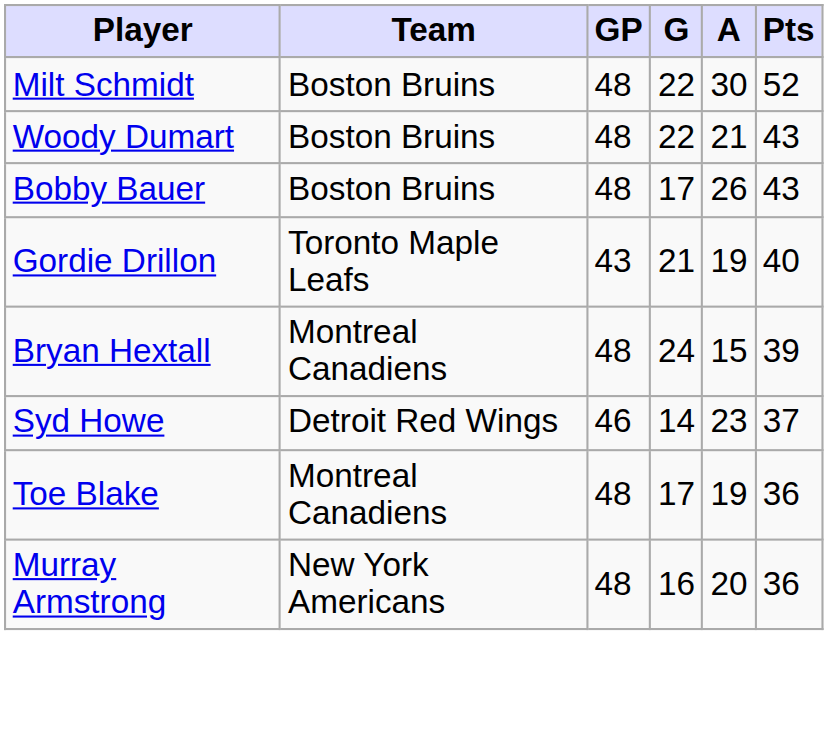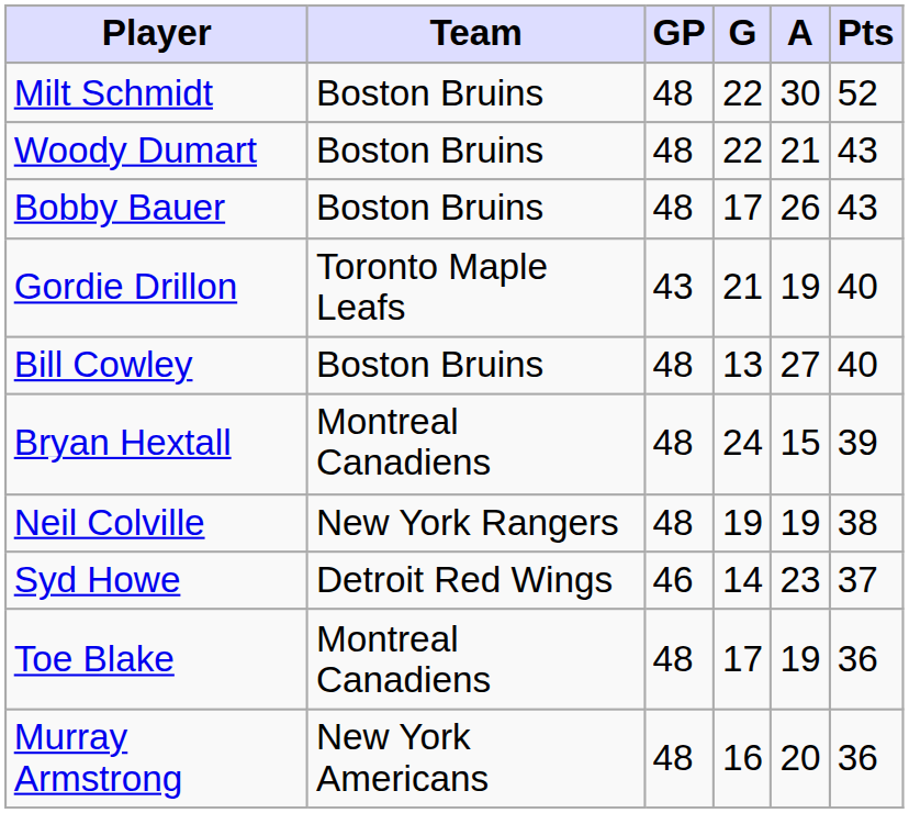 <table class="wikitable">
 <tr>
 <th style="background:#ddf; width:125px;">Player</th>
 <th style="background:#ddf; width:140px;">Team</th>
 <th style="background:#ddf; width:5px;;">GP</th>
 <th style="background:#ddf; width:5px;;">G</th>
 <th style="background:#ddf; width:5px;;">A</th>
 <th style="background:#ddf; width:5px;;">Pts</th>
 </tr>
 <tr>
 <td><a href='#'>Milt Schmidt</a></td>
 <td>Boston Bruins</td>
 <td>48</td>
 <td>22</td>
 <td>30</td>
 <td>52</td>
 </tr>
 <tr>
 <td><a href='#'>Woody Dumart</a></td>
 <td>Boston Bruins</td>
 <td>48</td>
 <td>22</td>
 <td>21</td>
 <td>43</td>
 </tr>
 <tr>
 <td><a href='#'>Bobby Bauer</a></td>
 <td>Boston Bruins</td>
 <td>48</td>
 <td>17</td>
 <td>26</td>
 <td>43</td>
 </tr>
 <tr>
 <td><a href='#'>Gordie Drillon</a></td>
 <td>Toronto Maple Leafs</td>
 <td>43</td>
 <td>21</td>
 <td>19</td>
 <td>40</td>
 </tr>
 <tr>
+<td><a href='#'>Bill Cowley</a></td>
+<td>Boston Bruins</td>
+<td>48</td>
+<td>13</td>
+<td>27</td>
+<td>40</td>
+</tr>
+<tr>
 <td><a href='#'>Bryan Hextall</a></td>
 <td>Montreal Canadiens</td>
 <td>48</td>
 <td>24</td>
 <td>15</td>
 <td>39</td>
+</tr>
+<tr>
+<td><a href='#'>Neil Colville</a></td>
+<td>New York Rangers</td>
+<td>48</td>
+<td>19</td>
+<td>19</td>
+<td>38</td>
 </tr>
 <tr>
 <td><a href='#'>Syd Howe</a></td>
 <td>Detroit Red Wings</td>
 <td>46</td>
 <td>14</td>
 <td>23</td>
 <td>37</td>
 </tr>
 <tr>
 <td><a href='#'>Toe Blake</a></td>
 <td>Montreal Canadiens</td>
 <td>48</td>
 <td>17</td>
 <td>19</td>
 <td>36</td>
 </tr>
 <tr>
 <td><a href='#'>Murray Armstrong</a></td>
 <td>New York Americans</td>
 <td>48</td>
 <td>16</td>
 <td>20</td>
 <td>36</td>
 </tr>
 </table>
